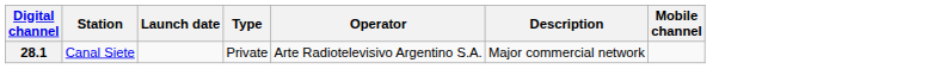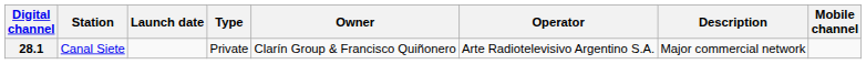 <table class="wikitable sortable" style="font-size: 90%;">
 <tr>
 <th><a href='#'>Digital<br>channel</a></th>
 <th>Station</th>
 <th>Launch date</th>
 <th>Type</th>
+<th>Owner</th>
 <th>Operator</th>
 <th>Description</th>
 <th>Mobile<br>channel</th>
 </tr>
 <tr>
 <th>28.1</th>
 <td><a href='#'>Canal Siete</a></td>
 <td></td>
 <td>Private</td>
+<td>Clarín Group & Francisco Quiñonero</td>
 <td>Arte Radiotelevisivo Argentino S.A.</td>
 <td>Major commercial network</td>
 <td></td>
 </tr>
 </table>
